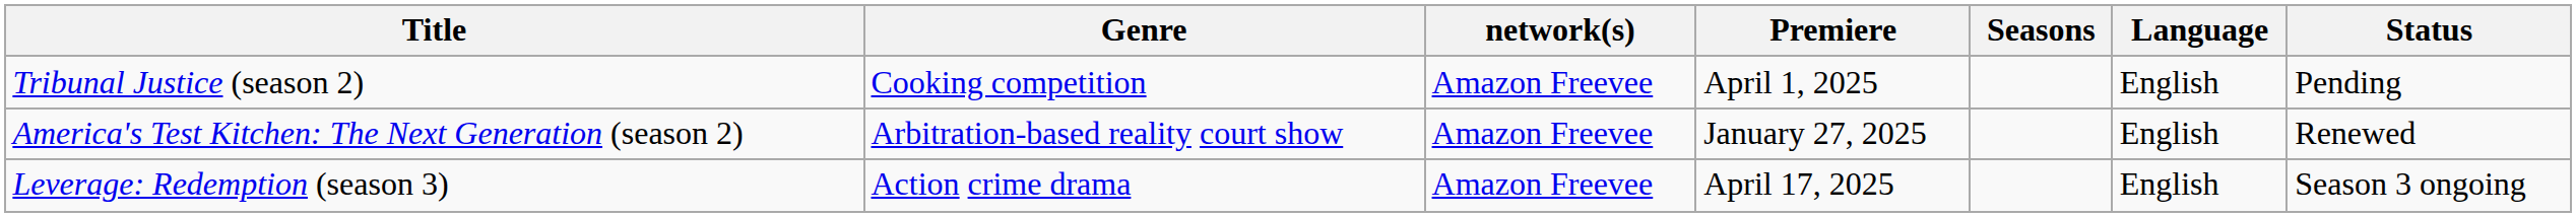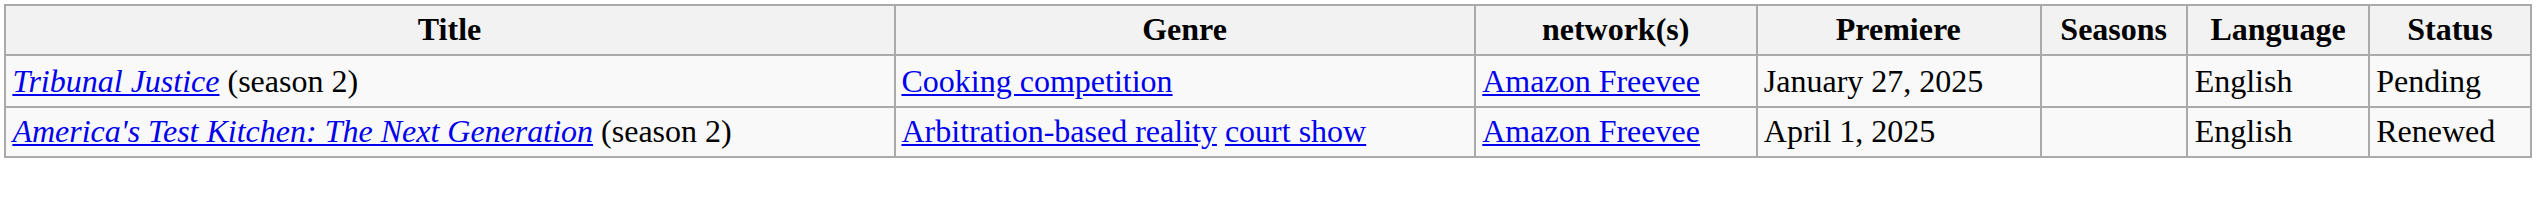 <table class="wikitable sortable" style="width:100%;">
 <tr>
 <th>Title</th>
 <th>Genre</th>
 <th> network(s)</th>
 <th>Premiere</th>
 <th>Seasons</th>
 <th>Language</th>
 <th>Status</th>
 </tr>
 <tr>
 <td><em><a href='#'>Tribunal Justice</a></em> (season 2)</td>
 <td><a href='#'>Cooking competition</a></td>
 <td><a href='#'>Amazon Freevee</a></td>
-<td>April 1, 2025</td>
+<td>January 27, 2025</td>
 <td></td>
 <td>English</td>
 <td>Pending</td>
 </tr>
 <tr>
 <td><em><a href='#'>America's Test Kitchen: The Next Generation</a></em> (season 2)</td>
 <td><a href='#'>Arbitration-based reality</a> <a href='#'>court show</a></td>
 <td><a href='#'>Amazon Freevee</a></td>
-<td>January 27, 2025</td>
+<td>April 1, 2025</td>
 <td></td>
 <td>English</td>
 <td>Renewed</td>
 </tr>
-<tr>
-<td><em><a href='#'>Leverage: Redemption</a></em> (season 3)</td>
-<td><a href='#'>Action</a> <a href='#'>crime drama</a></td>
-<td><a href='#'>Amazon Freevee</a></td>
-<td>April 17, 2025</td>
-<td></td>
-<td>English</td>
-<td>Season 3 ongoing</td>
-</tr>
 </table>
